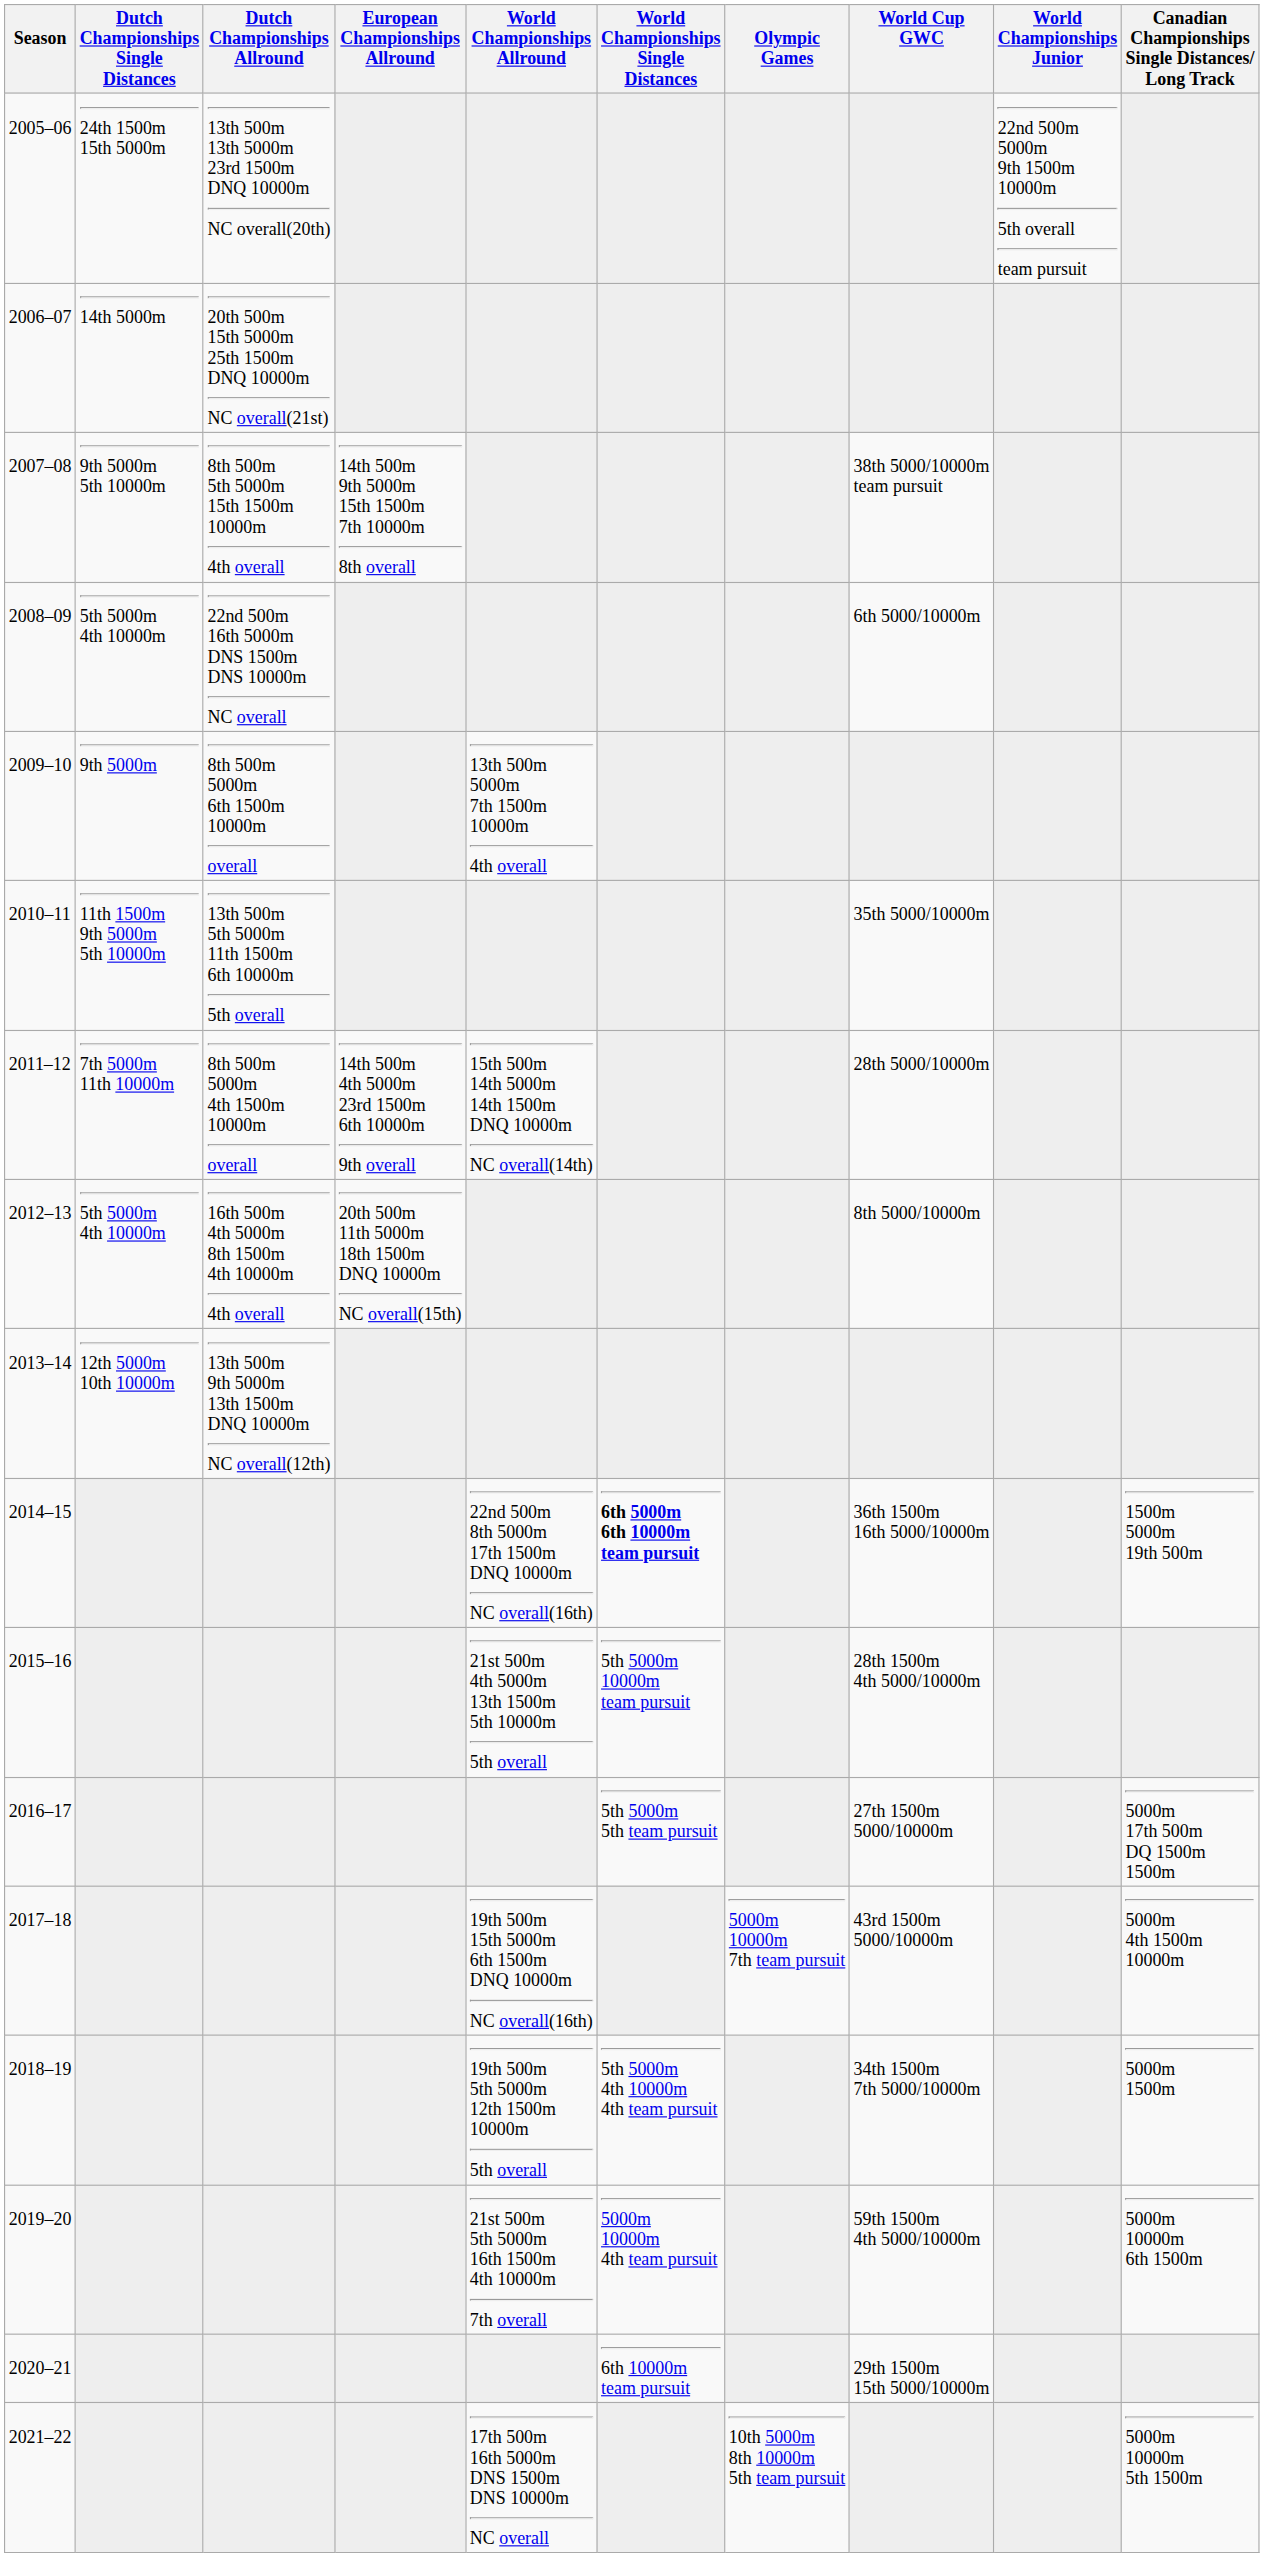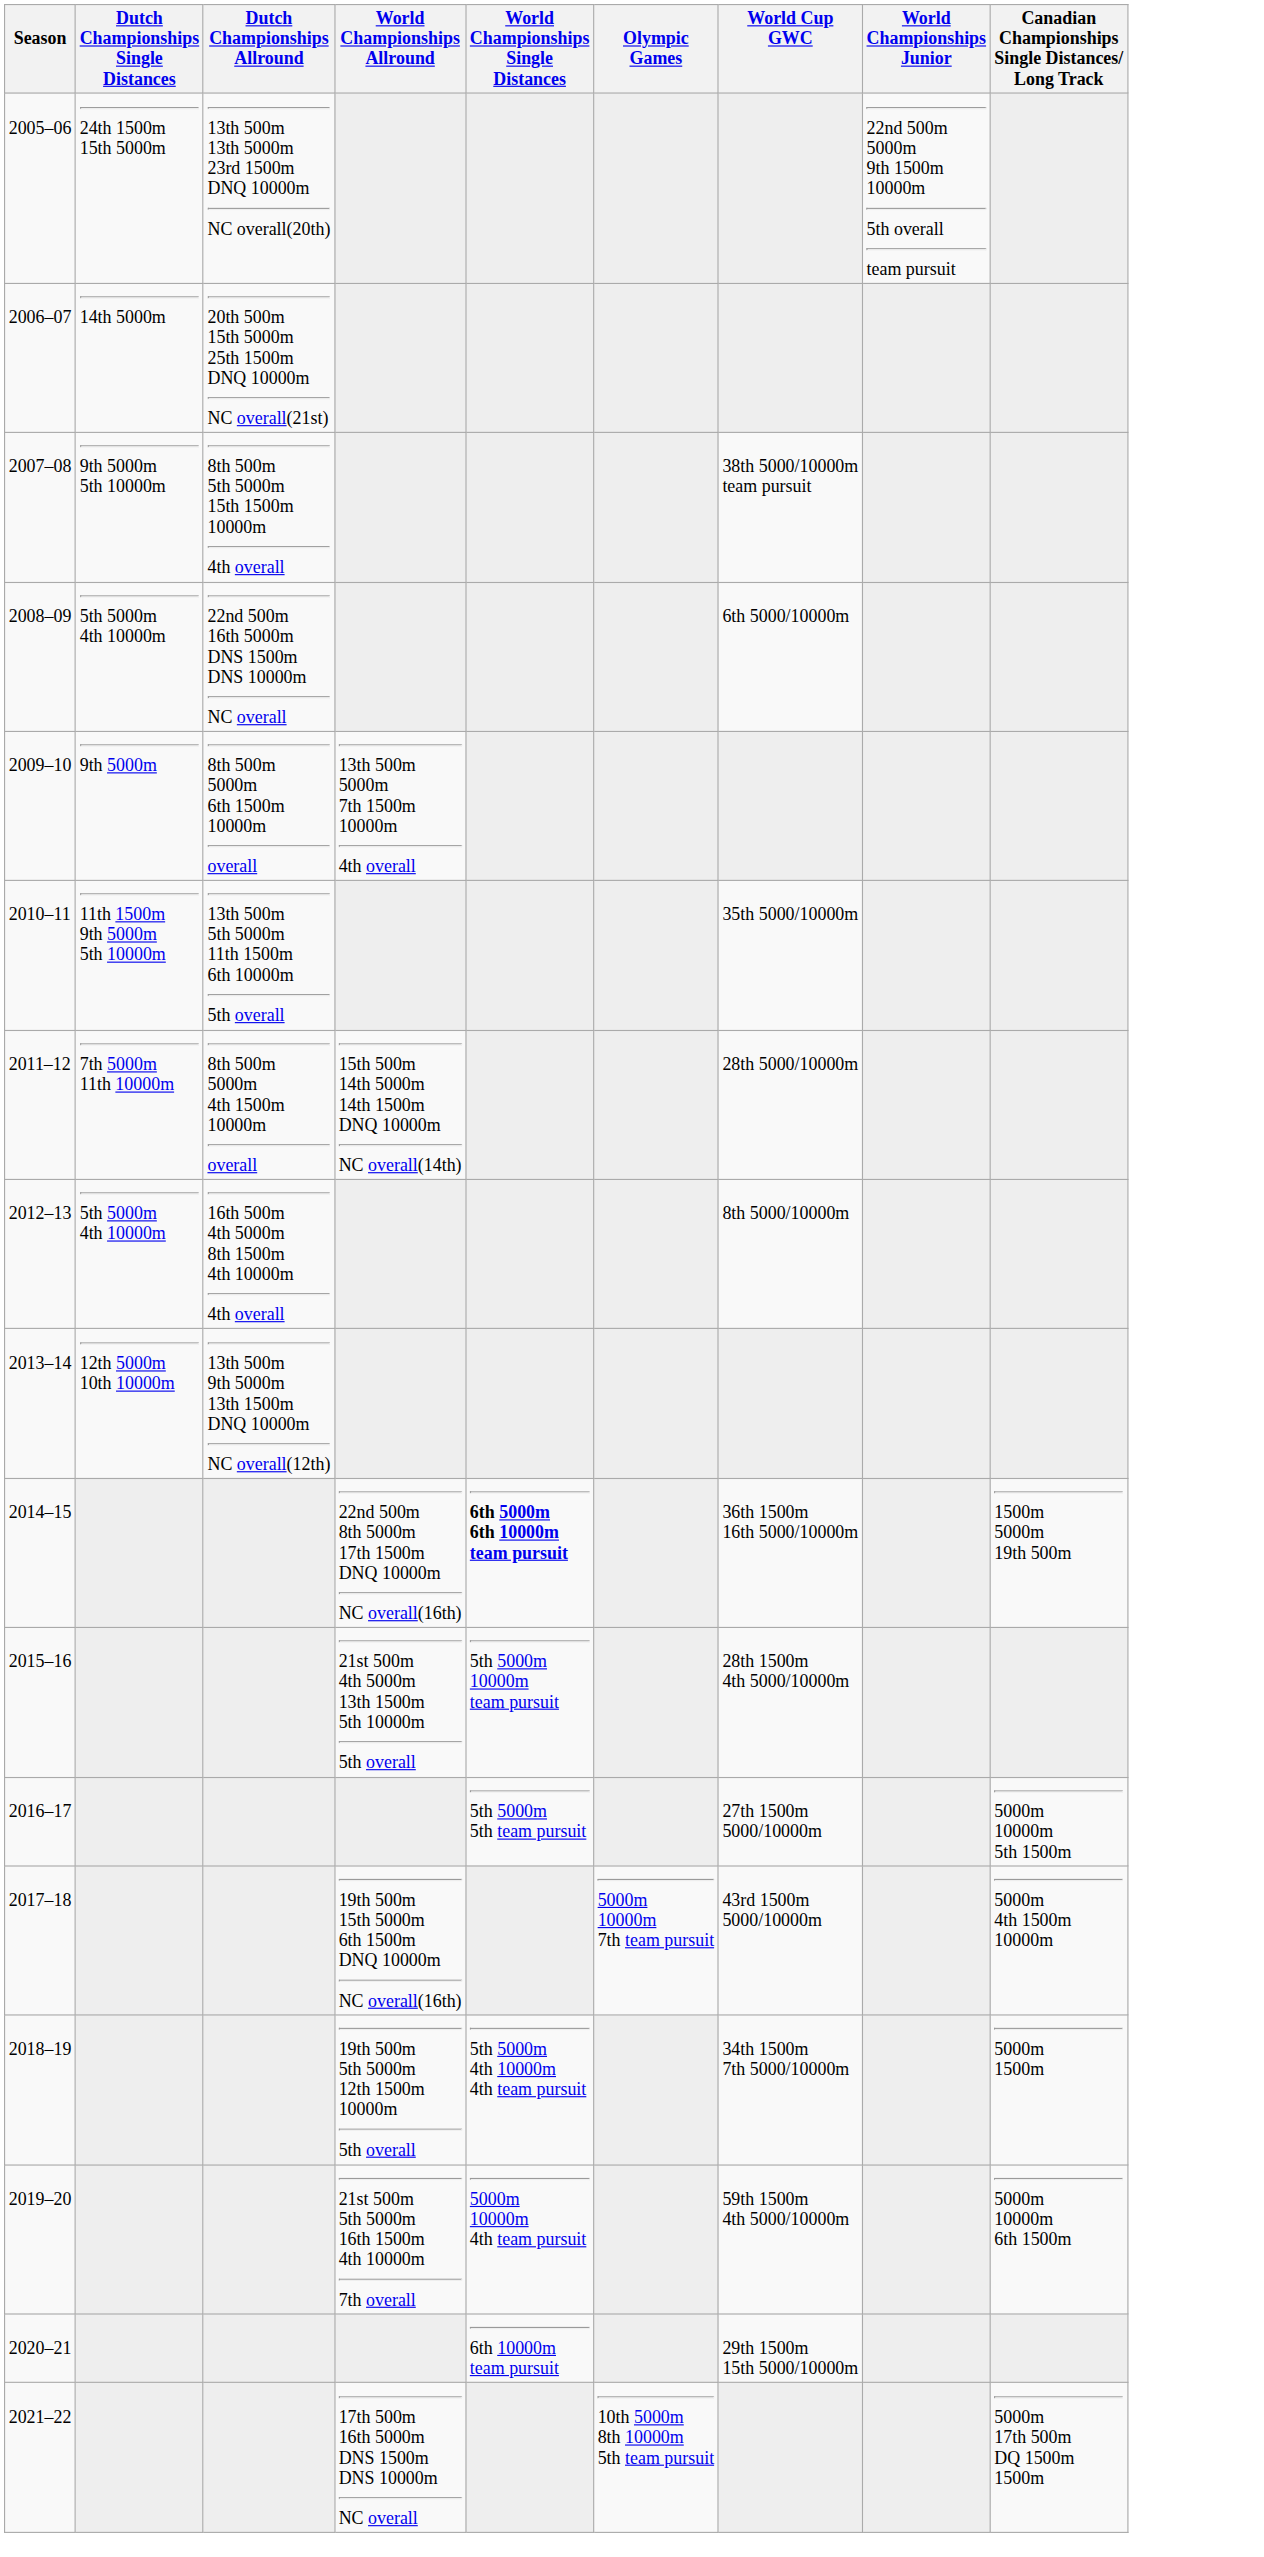 <table class="wikitable">
 <tr style="vertical-align: top;">
 <th><br> Season</th>
 <th><a href='#'>Dutch <br> Championships <br> Single <br> Distances</a></th>
 <th><a href='#'>Dutch <br> Championships <br> Allround</a></th>
-<th><a href='#'>European <br> Championships <br> Allround</a></th>
 <th><a href='#'>World <br> Championships <br> Allround</a></th>
 <th><a href='#'>World <br> Championships <br> Single <br> Distances</a></th>
 <th> <br> <a href='#'>Olympic <br> Games</a></th>
 <th><a href='#'>World Cup <br> GWC</a></th>
 <th><a href='#'>World <br> Championships <br> Junior</a></th>
 <th>Canadian <br> Championships <br> Single Distances/ <br> Long Track</th>
 </tr>
 <tr style="vertical-align: top;">
 <td><br> 2005–06</td>
 <td> <hr> 24th 1500m <br> 15th 5000m</td>
 <td> <hr> 13th 500m <br> 13th 5000m <br> 23rd 1500m <br> DNQ 10000m <hr> NC overall(20th)</td>
-<td bgcolor=#EEEEEE></td>
 <td bgcolor=#EEEEEE></td>
 <td bgcolor=#EEEEEE></td>
 <td bgcolor=#EEEEEE></td>
 <td bgcolor=#EEEEEE></td>
 <td> <hr> 22nd 500m <br>  5000m <br> 9th 1500m <br>  10000m <hr> 5th overall <hr>  team pursuit</td>
 <td bgcolor=#EEEEEE></td>
 </tr>
 <tr style="vertical-align: top;">
 <td><br> 2006–07</td>
 <td> <hr> 14th 5000m</td>
 <td> <hr> 20th 500m <br> 15th 5000m <br> 25th 1500m <br> DNQ 10000m <hr> NC <a href='#'>overall</a>(21st)</td>
 <td bgcolor=#EEEEEE></td>
 <td bgcolor=#EEEEEE></td>
 <td bgcolor=#EEEEEE></td>
 <td bgcolor=#EEEEEE></td>
 <td bgcolor=#EEEEEE></td>
 <td bgcolor=#EEEEEE></td>
-<td bgcolor=#EEEEEE></td>
 </tr>
 <tr style="vertical-align: top;">
 <td><br> 2007–08</td>
 <td> <hr> 9th 5000m <br> 5th 10000m</td>
 <td> <hr> 8th 500m <br> 5th 5000m <br> 15th 1500m <br>  10000m <hr> 4th <a href='#'>overall</a></td>
-<td> <hr> 14th 500m <br> 9th 5000m <br> 15th 1500m <br> 7th 10000m <hr> 8th <a href='#'>overall</a></td>
 <td bgcolor=#EEEEEE></td>
 <td bgcolor=#EEEEEE></td>
 <td bgcolor=#EEEEEE></td>
 <td><br> 38th 5000/10000m <br>  team pursuit</td>
 <td bgcolor=#EEEEEE></td>
 <td bgcolor=#EEEEEE></td>
 </tr>
 <tr style="vertical-align: top;">
 <td><br> 2008–09</td>
 <td> <hr> 5th 5000m <br> 4th 10000m</td>
 <td> <hr> 22nd 500m <br> 16th 5000m <br> DNS 1500m <br> DNS 10000m <hr> NC <a href='#'>overall</a></td>
 <td bgcolor=#EEEEEE></td>
 <td bgcolor=#EEEEEE></td>
 <td bgcolor=#EEEEEE></td>
-<td bgcolor=#EEEEEE></td>
 <td><br> 6th 5000/10000m</td>
 <td bgcolor=#EEEEEE></td>
 <td bgcolor=#EEEEEE></td>
 </tr>
 <tr style="vertical-align: top;">
 <td><br> 2009–10</td>
 <td> <hr> 9th <a href='#'>5000m</a></td>
 <td> <hr> 8th 500m <br>  5000m <br> 6th 1500m <br>  10000m <hr>  <a href='#'>overall</a></td>
-<td bgcolor=#EEEEEE></td>
 <td> <hr> 13th 500m <br>  5000m <br> 7th 1500m <br>  10000m <hr> 4th <a href='#'>overall</a></td>
 <td bgcolor=#EEEEEE></td>
 <td bgcolor=#EEEEEE></td>
 <td bgcolor=#EEEEEE></td>
 <td bgcolor=#EEEEEE></td>
 <td bgcolor=#EEEEEE></td>
 </tr>
 <tr style="vertical-align: top;">
 <td><br> 2010–11</td>
 <td> <hr> 11th <a href='#'>1500m</a> <br> 9th <a href='#'>5000m</a> <br> 5th <a href='#'>10000m</a></td>
 <td> <hr> 13th 500m <br> 5th 5000m <br> 11th 1500m <br> 6th 10000m <hr> 5th <a href='#'>overall</a></td>
 <td bgcolor=#EEEEEE></td>
 <td bgcolor=#EEEEEE></td>
 <td bgcolor=#EEEEEE></td>
-<td bgcolor=#EEEEEE></td>
 <td><br> 35th 5000/10000m</td>
 <td bgcolor=#EEEEEE></td>
 <td bgcolor=#EEEEEE></td>
 </tr>
 <tr style="vertical-align: top;">
 <td><br> 2011–12</td>
 <td> <hr> 7th <a href='#'>5000m</a> <br> 11th <a href='#'>10000m</a></td>
 <td> <hr> 8th 500m <br>  5000m <br> 4th 1500m <br>  10000m <hr>  <a href='#'>overall</a></td>
-<td> <hr> 14th 500m <br> 4th 5000m <br> 23rd 1500m <br> 6th 10000m <hr> 9th <a href='#'>overall</a></td>
 <td> <hr> 15th 500m <br> 14th 5000m <br> 14th 1500m <br> DNQ 10000m <hr> NC <a href='#'>overall</a>(14th)</td>
 <td bgcolor=#EEEEEE></td>
 <td bgcolor=#EEEEEE></td>
 <td><br> 28th 5000/10000m</td>
 <td bgcolor=#EEEEEE></td>
 <td bgcolor=#EEEEEE></td>
 </tr>
 <tr style="vertical-align: top;">
 <td><br> 2012–13</td>
 <td> <hr> 5th <a href='#'>5000m</a> <br> 4th <a href='#'>10000m</a></td>
 <td> <hr> 16th 500m <br> 4th 5000m <br> 8th 1500m <br> 4th 10000m <hr> 4th <a href='#'>overall</a></td>
-<td> <hr> 20th 500m <br> 11th 5000m <br> 18th 1500m <br> DNQ 10000m <hr> NC <a href='#'>overall</a>(15th)</td>
 <td bgcolor=#EEEEEE></td>
 <td bgcolor=#EEEEEE></td>
 <td bgcolor=#EEEEEE></td>
 <td><br> 8th 5000/10000m</td>
 <td bgcolor=#EEEEEE></td>
 <td bgcolor=#EEEEEE></td>
 </tr>
 <tr style="vertical-align: top;">
 <td><br> 2013–14</td>
 <td> <hr> 12th <a href='#'>5000m</a> <br> 10th <a href='#'>10000m</a></td>
 <td> <hr> 13th 500m <br> 9th 5000m <br> 13th 1500m <br> DNQ 10000m <hr> NC <a href='#'>overall</a>(12th)</td>
 <td bgcolor=#EEEEEE></td>
 <td bgcolor=#EEEEEE></td>
 <td bgcolor=#EEEEEE></td>
 <td bgcolor=#EEEEEE></td>
 <td bgcolor=#EEEEEE></td>
 <td bgcolor=#EEEEEE></td>
-<td bgcolor=#EEEEEE></td>
 </tr>
 <tr style="vertical-align: top;">
 <td><br> 2014–15</td>
-<td bgcolor=#EEEEEE></td>
 <td bgcolor=#EEEEEE></td>
 <td bgcolor=#EEEEEE></td>
 <td> <hr> 22nd 500m <br> 8th 5000m <br> 17th 1500m <br> DNQ 10000m <hr> NC <a href='#'>overall</a>(16th)</td>
 <td><strong> <hr> 6th <a href='#'>5000m</a> <br> 6th <a href='#'>10000m</a> <br>  <a href='#'>team pursuit</a></strong></td>
 <td bgcolor=#EEEEEE></td>
 <td><br> 36th 1500m <br> 16th 5000/10000m</td>
 <td bgcolor=#EEEEEE></td>
 <td> <hr>  1500m <br>  5000m <br> 19th 500m</td>
 </tr>
 <tr style="vertical-align: top;">
 <td><br> 2015–16</td>
-<td bgcolor=#EEEEEE></td>
 <td bgcolor=#EEEEEE></td>
 <td bgcolor=#EEEEEE></td>
 <td> <hr> 21st 500m <br> 4th 5000m <br> 13th 1500m <br> 5th 10000m <hr> 5th <a href='#'>overall</a></td>
 <td> <hr> 5th <a href='#'>5000m</a> <br>  <a href='#'>10000m</a> <br>  <a href='#'>team pursuit</a></td>
 <td bgcolor=#EEEEEE></td>
 <td><br> 28th 1500m <br> 4th 5000/10000m</td>
 <td bgcolor=#EEEEEE></td>
 <td bgcolor=#EEEEEE></td>
 </tr>
 <tr style="vertical-align: top;">
 <td><br> 2016–17</td>
 <td bgcolor=#EEEEEE></td>
 <td bgcolor=#EEEEEE></td>
 <td bgcolor=#EEEEEE></td>
-<td bgcolor=#EEEEEE></td>
 <td> <hr> 5th <a href='#'>5000m</a> <br> 5th <a href='#'>team pursuit</a></td>
 <td bgcolor=#EEEEEE></td>
 <td><br> 27th 1500m <br>  5000/10000m</td>
 <td bgcolor=#EEEEEE></td>
-<td> <hr>  5000m <br> 17th 500m <br> DQ 1500m <br>  1500m</td>
+<td> <hr>  5000m <br>  10000m <br> 5th 1500m</td>
 </tr>
 <tr style="vertical-align: top;">
 <td><br> 2017–18</td>
-<td bgcolor=#EEEEEE></td>
 <td bgcolor=#EEEEEE></td>
 <td bgcolor=#EEEEEE></td>
 <td> <hr> 19th 500m <br> 15th 5000m <br> 6th 1500m <br> DNQ 10000m <hr> NC <a href='#'>overall</a>(16th)</td>
 <td bgcolor=#EEEEEE></td>
 <td> <hr>  <a href='#'>5000m</a> <br>  <a href='#'>10000m</a> <br> 7th <a href='#'>team pursuit</a></td>
 <td><br> 43rd 1500m <br>  5000/10000m</td>
 <td bgcolor=#EEEEEE></td>
 <td> <hr>  5000m <br> 4th 1500m <br>  10000m</td>
 </tr>
 <tr style="vertical-align: top;">
 <td><br> 2018–19</td>
 <td bgcolor=#EEEEEE></td>
 <td bgcolor=#EEEEEE></td>
-<td bgcolor=#EEEEEE></td>
 <td> <hr> 19th 500m <br> 5th 5000m <br> 12th 1500m <br>  10000m <hr> 5th <a href='#'>overall</a></td>
 <td> <hr> 5th <a href='#'>5000m</a> <br> 4th <a href='#'>10000m</a> <br> 4th <a href='#'>team pursuit</a></td>
 <td bgcolor=#EEEEEE></td>
 <td><br> 34th 1500m <br> 7th 5000/10000m</td>
 <td bgcolor=#EEEEEE></td>
 <td> <hr>  5000m <br>  1500m</td>
 </tr>
 <tr style="vertical-align: top;">
 <td><br> 2019–20</td>
-<td bgcolor=#EEEEEE></td>
 <td bgcolor=#EEEEEE></td>
 <td bgcolor=#EEEEEE></td>
 <td> <hr> 21st 500m <br> 5th 5000m <br> 16th 1500m <br> 4th 10000m <hr> 7th <a href='#'>overall</a></td>
 <td> <hr>  <a href='#'>5000m</a> <br>  <a href='#'>10000m</a> <br> 4th <a href='#'>team pursuit</a></td>
 <td bgcolor=#EEEEEE></td>
 <td><br> 59th 1500m <br> 4th 5000/10000m</td>
 <td bgcolor=#EEEEEE></td>
 <td> <hr>  5000m <br>  10000m <br> 6th 1500m</td>
 </tr>
 <tr style="vertical-align: top;">
 <td><br> 2020–21</td>
 <td bgcolor=#EEEEEE></td>
 <td bgcolor=#EEEEEE></td>
 <td bgcolor=#EEEEEE></td>
-<td bgcolor=#EEEEEE></td>
 <td> <hr> 6th <a href='#'>10000m</a> <br>  <a href='#'>team pursuit</a></td>
 <td bgcolor=#EEEEEE></td>
 <td><br> 29th 1500m <br> 15th 5000/10000m</td>
 <td bgcolor=#EEEEEE></td>
 <td bgcolor=#EEEEEE></td>
 </tr>
 <tr style="vertical-align: top;">
 <td><br> 2021–22</td>
 <td bgcolor=#EEEEEE></td>
 <td bgcolor=#EEEEEE></td>
-<td bgcolor=#EEEEEE></td>
 <td> <hr> 17th 500m <br> 16th 5000m <br> DNS 1500m <br> DNS 10000m <hr> NC <a href='#'>overall</a></td>
 <td bgcolor=#EEEEEE></td>
 <td> <hr> 10th <a href='#'>5000m</a> <br> 8th <a href='#'>10000m</a> <br> 5th <a href='#'>team pursuit</a></td>
 <td bgcolor=#EEEEEE></td>
 <td bgcolor=#EEEEEE></td>
-<td> <hr>  5000m <br>  10000m <br> 5th 1500m</td>
+<td> <hr>  5000m <br> 17th 500m <br> DQ 1500m <br>  1500m</td>
 </tr>
 </table>
